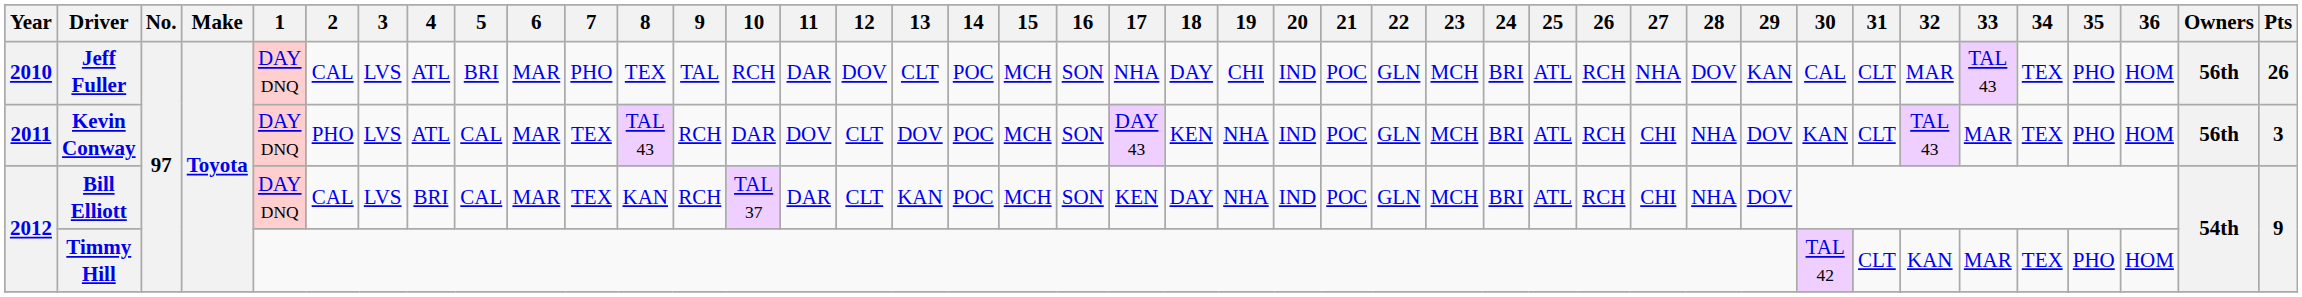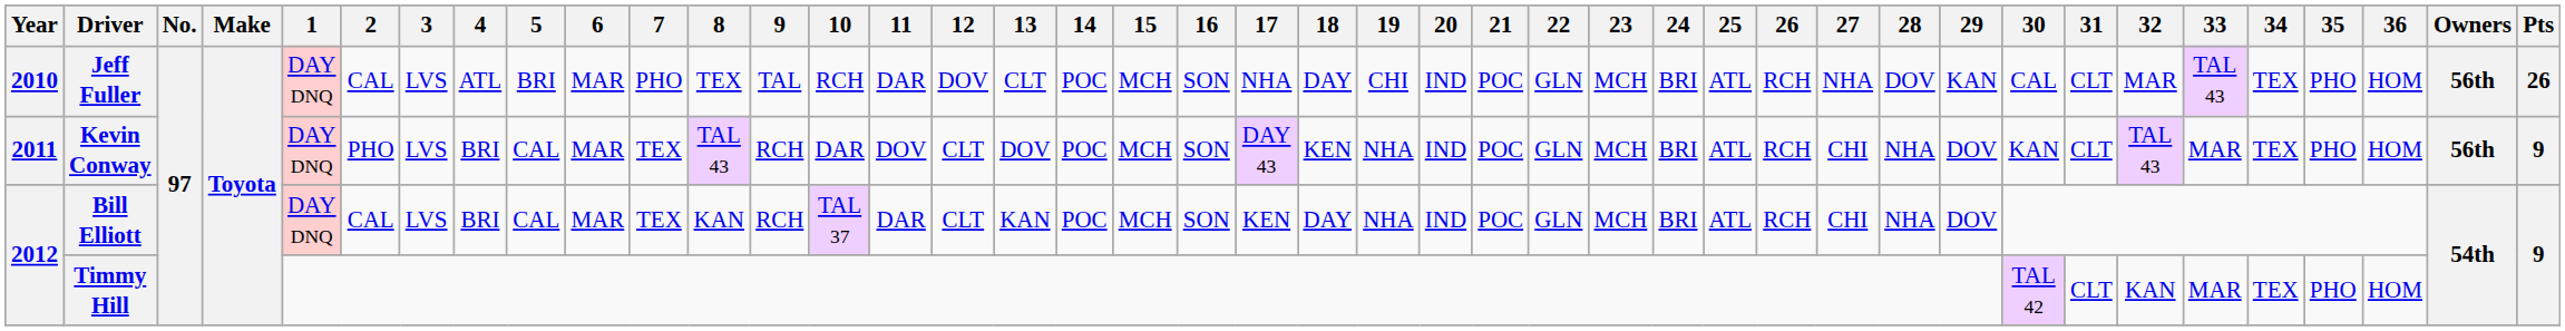 <table class="wikitable" style="text-align:center; font-size:75%">
 <tr>
 <th>Year</th>
 <th>Driver</th>
 <th>No.</th>
 <th>Make</th>
 <th>1</th>
 <th>2</th>
 <th>3</th>
 <th>4</th>
 <th>5</th>
 <th>6</th>
 <th>7</th>
 <th>8</th>
 <th>9</th>
 <th>10</th>
 <th>11</th>
 <th>12</th>
 <th>13</th>
 <th>14</th>
 <th>15</th>
 <th>16</th>
 <th>17</th>
 <th>18</th>
 <th>19</th>
 <th>20</th>
 <th>21</th>
 <th>22</th>
 <th>23</th>
 <th>24</th>
 <th>25</th>
 <th>26</th>
 <th>27</th>
 <th>28</th>
 <th>29</th>
 <th>30</th>
 <th>31</th>
 <th>32</th>
 <th>33</th>
 <th>34</th>
 <th>35</th>
 <th>36</th>
 <th>Owners</th>
 <th>Pts</th>
 </tr>
 <tr>
 <th><a href='#'>2010</a></th>
 <th><a href='#'>Jeff Fuller</a></th>
 <th rowspan=4>97</th>
 <th rowspan=4><a href='#'>Toyota</a></th>
 <td style="background:#FFCFCF;"><a href='#'>DAY</a><br><small>DNQ</small></td>
 <td><a href='#'>CAL</a></td>
 <td><a href='#'>LVS</a></td>
 <td><a href='#'>ATL</a></td>
 <td><a href='#'>BRI</a></td>
 <td><a href='#'>MAR</a></td>
 <td><a href='#'>PHO</a></td>
 <td><a href='#'>TEX</a></td>
 <td><a href='#'>TAL</a></td>
 <td><a href='#'>RCH</a></td>
 <td><a href='#'>DAR</a></td>
 <td><a href='#'>DOV</a></td>
 <td><a href='#'>CLT</a></td>
 <td><a href='#'>POC</a></td>
 <td><a href='#'>MCH</a></td>
 <td><a href='#'>SON</a></td>
 <td><a href='#'>NHA</a></td>
 <td><a href='#'>DAY</a></td>
 <td><a href='#'>CHI</a></td>
 <td><a href='#'>IND</a></td>
 <td><a href='#'>POC</a></td>
 <td><a href='#'>GLN</a></td>
 <td><a href='#'>MCH</a></td>
 <td><a href='#'>BRI</a></td>
 <td><a href='#'>ATL</a></td>
 <td><a href='#'>RCH</a></td>
 <td><a href='#'>NHA</a></td>
 <td><a href='#'>DOV</a></td>
 <td><a href='#'>KAN</a></td>
 <td><a href='#'>CAL</a></td>
 <td><a href='#'>CLT</a></td>
 <td><a href='#'>MAR</a></td>
 <td style="background:#EFCFFF;"><a href='#'>TAL</a><br><small>43</small></td>
 <td><a href='#'>TEX</a></td>
 <td><a href='#'>PHO</a></td>
 <td><a href='#'>HOM</a></td>
 <th>56th</th>
 <th>26</th>
 </tr>
 <tr>
 <th><a href='#'>2011</a></th>
 <th><a href='#'>Kevin Conway</a></th>
 <td style="background:#FFCFCF;"><a href='#'>DAY</a><br><small>DNQ</small></td>
 <td><a href='#'>PHO</a></td>
 <td><a href='#'>LVS</a></td>
-<td><a href='#'>ATL</a></td>
+<td><a href='#'>BRI</a></td>
 <td><a href='#'>CAL</a></td>
 <td><a href='#'>MAR</a></td>
 <td><a href='#'>TEX</a></td>
 <td style="background:#EFCFFF;"><a href='#'>TAL</a><br><small>43</small></td>
 <td><a href='#'>RCH</a></td>
 <td><a href='#'>DAR</a></td>
 <td><a href='#'>DOV</a></td>
 <td><a href='#'>CLT</a></td>
 <td><a href='#'>DOV</a></td>
 <td><a href='#'>POC</a></td>
 <td><a href='#'>MCH</a></td>
 <td><a href='#'>SON</a></td>
 <td style="background:#EFCFFF;"><a href='#'>DAY</a><br><small>43</small></td>
 <td><a href='#'>KEN</a></td>
 <td><a href='#'>NHA</a></td>
 <td><a href='#'>IND</a></td>
 <td><a href='#'>POC</a></td>
 <td><a href='#'>GLN</a></td>
 <td><a href='#'>MCH</a></td>
 <td><a href='#'>BRI</a></td>
 <td><a href='#'>ATL</a></td>
 <td><a href='#'>RCH</a></td>
 <td><a href='#'>CHI</a></td>
 <td><a href='#'>NHA</a></td>
 <td><a href='#'>DOV</a></td>
 <td><a href='#'>KAN</a></td>
 <td><a href='#'>CLT</a></td>
 <td style="background:#EFCFFF;"><a href='#'>TAL</a><br><small>43</small></td>
 <td><a href='#'>MAR</a></td>
 <td><a href='#'>TEX</a></td>
 <td><a href='#'>PHO</a></td>
 <td><a href='#'>HOM</a></td>
 <th>56th</th>
-<th>3</th>
+<th>9</th>
 </tr>
 <tr>
 <th rowspan=2><a href='#'>2012</a></th>
 <th><a href='#'>Bill Elliott</a></th>
 <td style="background:#FFCFCF;"><a href='#'>DAY</a><br><small>DNQ</small></td>
 <td><a href='#'>CAL</a></td>
 <td><a href='#'>LVS</a></td>
 <td><a href='#'>BRI</a></td>
 <td><a href='#'>CAL</a></td>
 <td><a href='#'>MAR</a></td>
 <td><a href='#'>TEX</a></td>
 <td><a href='#'>KAN</a></td>
 <td><a href='#'>RCH</a></td>
 <td style="background:#EFCFFF;"><a href='#'>TAL</a><br><small>37</small></td>
 <td><a href='#'>DAR</a></td>
 <td><a href='#'>CLT</a></td>
 <td><a href='#'>KAN</a></td>
 <td><a href='#'>POC</a></td>
 <td><a href='#'>MCH</a></td>
 <td><a href='#'>SON</a></td>
 <td><a href='#'>KEN</a></td>
 <td><a href='#'>DAY</a></td>
 <td><a href='#'>NHA</a></td>
 <td><a href='#'>IND</a></td>
 <td><a href='#'>POC</a></td>
 <td><a href='#'>GLN</a></td>
 <td><a href='#'>MCH</a></td>
 <td><a href='#'>BRI</a></td>
 <td><a href='#'>ATL</a></td>
 <td><a href='#'>RCH</a></td>
 <td><a href='#'>CHI</a></td>
 <td><a href='#'>NHA</a></td>
 <td><a href='#'>DOV</a></td>
 <td colspan=7></td>
 <th rowspan=2>54th</th>
 <th rowspan=2>9</th>
 </tr>
 <tr>
 <th><a href='#'>Timmy Hill</a></th>
 <td colspan=29></td>
 <td style="background:#EFCFFF;"><a href='#'>TAL</a><br><small>42</small></td>
 <td><a href='#'>CLT</a></td>
 <td><a href='#'>KAN</a></td>
 <td><a href='#'>MAR</a></td>
 <td><a href='#'>TEX</a></td>
 <td><a href='#'>PHO</a></td>
 <td><a href='#'>HOM</a></td>
 </tr>
 </table>
